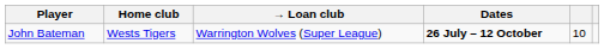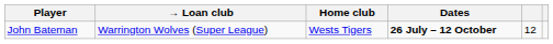 <table class="wikitable sortable" style="width:800px;">
 <tr>
 <th>Player</th>
+<th>→ Loan club</th>
 <th>Home club</th>
-<th>→ Loan club</th>
 <th>Dates</th>
 <th></th>
 <th></th>
 </tr>
 <tr>
 <td><a href='#'>John Bateman</a></td>
+<td><a href='#'>Warrington Wolves</a> (<a href='#'>Super League</a>)</td>
 <td><a href='#'>Wests Tigers</a></td>
-<td><a href='#'>Warrington Wolves</a> (<a href='#'>Super League</a>)</td>
 <td><strong>26 July – 12 October<br></strong></td>
-<td>10</td>
+<td>12</td>
 <td></td>
 </tr>
 </table>
